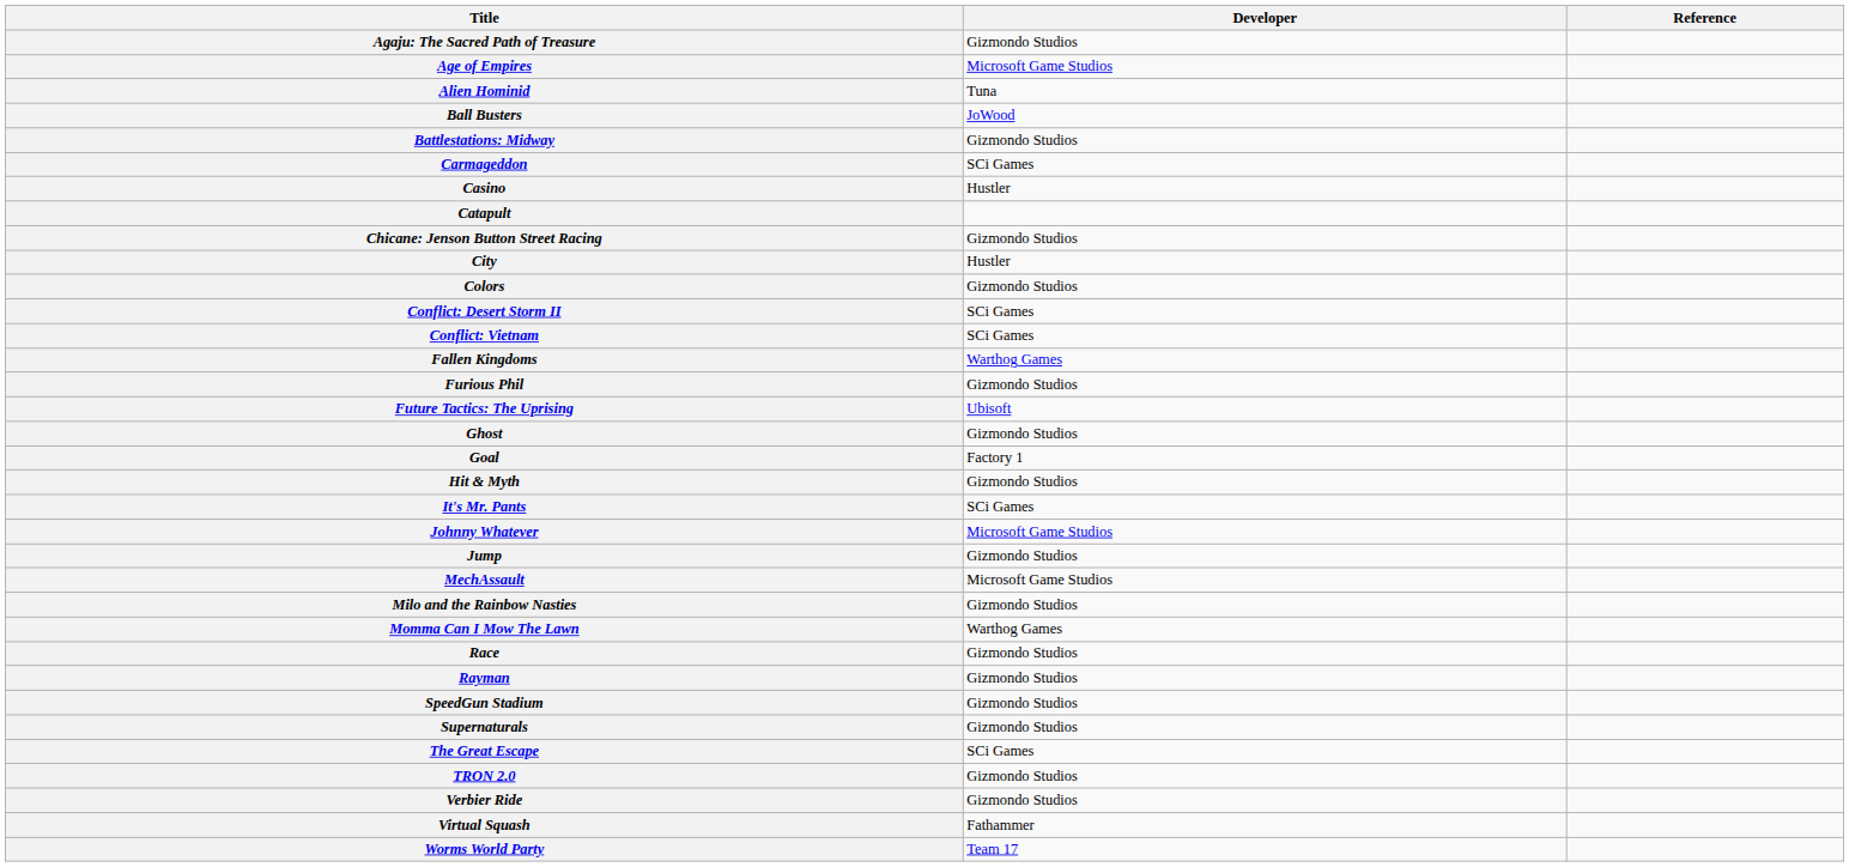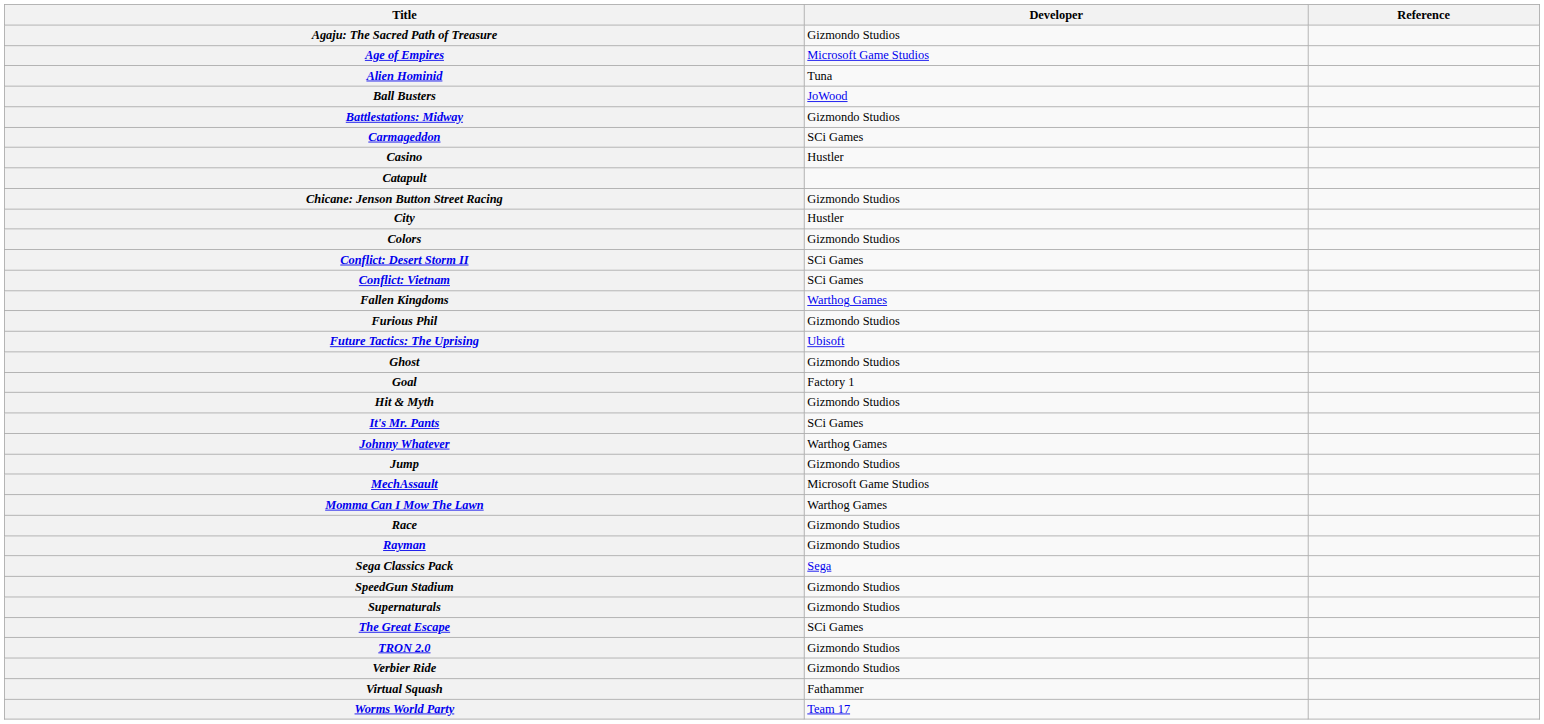 <table class="wikitable mw-collapsible mw-collapsed" style="min-width: 90%; font-size: 90%;">
 <tr>
 <th scope="col">Title</th>
 <th scope="col">Developer</th>
 <th scope="col">Reference</th>
 </tr>
 <tr>
 <th scope="row"><em>Agaju: The Sacred Path of Treasure</em></th>
 <td>Gizmondo Studios</td>
 <td></td>
 </tr>
 <tr>
 <th scope="row"><em><a href='#'>Age of Empires</a></em></th>
 <td><a href='#'>Microsoft Game Studios</a></td>
 <td></td>
 </tr>
 <tr>
 <th scope="row"><em><a href='#'>Alien Hominid</a></em></th>
 <td>Tuna</td>
 <td></td>
 </tr>
 <tr>
 <th scope="row"><em>Ball Busters</em></th>
 <td><a href='#'>JoWood</a></td>
 <td></td>
 </tr>
 <tr>
 <th scope="row"><em><a href='#'>Battlestations: Midway</a></em></th>
 <td>Gizmondo Studios</td>
 <td></td>
 </tr>
 <tr>
 <th scope="row"><em><a href='#'>Carmageddon</a></em></th>
 <td>SCi Games</td>
 <td></td>
 </tr>
 <tr>
 <th scope="row"><em>Casino</em></th>
 <td>Hustler</td>
 <td></td>
 </tr>
 <tr>
 <th scope="row"><em>Catapult</em></th>
 <td></td>
 <td></td>
 </tr>
 <tr>
 <th scope="row"><em>Chicane: Jenson Button Street Racing</em></th>
 <td>Gizmondo Studios</td>
 <td></td>
 </tr>
 <tr>
 <th scope="row"><em>City</em></th>
 <td>Hustler</td>
 <td></td>
 </tr>
 <tr>
 <th scope="row"><em>Colors</em></th>
 <td>Gizmondo Studios</td>
 <td></td>
 </tr>
 <tr>
 <th scope="row"><em><a href='#'>Conflict: Desert Storm II</a></em></th>
 <td>SCi Games</td>
 <td></td>
 </tr>
 <tr>
 <th scope="row"><em><a href='#'>Conflict: Vietnam</a></em></th>
 <td>SCi Games</td>
 <td></td>
 </tr>
 <tr>
 <th scope="row"><em>Fallen Kingdoms</em></th>
 <td><a href='#'>Warthog Games</a></td>
 <td></td>
 </tr>
 <tr>
 <th scope="row"><em>Furious Phil</em></th>
 <td>Gizmondo Studios</td>
 <td></td>
 </tr>
 <tr>
 <th scope="row"><em><a href='#'>Future Tactics: The Uprising</a></em></th>
 <td><a href='#'>Ubisoft</a></td>
 <td></td>
 </tr>
 <tr>
 <th scope="row"><em>Ghost</em></th>
 <td>Gizmondo Studios</td>
 <td></td>
 </tr>
 <tr>
 <th scope="row"><em>Goal</em></th>
 <td>Factory 1</td>
 <td></td>
 </tr>
 <tr>
 <th scope="row"><em>Hit & Myth</em></th>
 <td>Gizmondo Studios</td>
 <td></td>
 </tr>
 <tr>
 <th scope="row"><em><a href='#'>It's Mr. Pants</a></em></th>
 <td>SCi Games</td>
 <td></td>
 </tr>
 <tr>
 <th scope="row"><em><a href='#'>Johnny Whatever</a></em></th>
-<td><a href='#'>Microsoft Game Studios</a></td>
+<td>Warthog Games</td>
 <td></td>
 </tr>
 <tr>
 <th scope="row"><em>Jump</em></th>
 <td>Gizmondo Studios</td>
 <td></td>
 </tr>
 <tr>
 <th scope="row"><em><a href='#'>MechAssault</a></em></th>
 <td>Microsoft Game Studios</td>
-<td></td>
-</tr>
-<tr>
-<th scope="row"><em>Milo and the Rainbow Nasties</em></th>
-<td>Gizmondo Studios</td>
 <td></td>
 </tr>
 <tr>
 <th scope="row"><em><a href='#'>Momma Can I Mow The Lawn</a></em></th>
 <td>Warthog Games</td>
 <td></td>
 </tr>
 <tr>
 <th scope="row"><em>Race</em></th>
 <td>Gizmondo Studios</td>
 <td></td>
 </tr>
 <tr>
 <th scope="row"><em><a href='#'>Rayman</a></em></th>
 <td>Gizmondo Studios</td>
+<td></td>
+</tr>
+<tr>
+<th scope="row"><em>Sega Classics Pack</em></th>
+<td><a href='#'>Sega</a></td>
 <td></td>
 </tr>
 <tr>
 <th scope="row"><em>SpeedGun Stadium</em></th>
 <td>Gizmondo Studios</td>
 <td></td>
 </tr>
 <tr>
 <th scope="row"><em>Supernaturals</em></th>
 <td>Gizmondo Studios</td>
 <td></td>
 </tr>
 <tr>
 <th scope="row"><em><a href='#'>The Great Escape</a></em></th>
 <td>SCi Games</td>
 <td></td>
 </tr>
 <tr>
 <th scope="row"><em><a href='#'>TRON 2.0</a></em></th>
 <td>Gizmondo Studios</td>
 <td></td>
 </tr>
 <tr>
 <th scope="row"><em>Verbier Ride</em></th>
 <td>Gizmondo Studios</td>
 <td></td>
 </tr>
 <tr>
 <th scope="row"><em>Virtual Squash</em></th>
 <td>Fathammer</td>
 <td></td>
 </tr>
 <tr>
 <th scope="row"><em><a href='#'>Worms World Party</a></em></th>
 <td><a href='#'>Team 17</a></td>
 <td></td>
 </tr>
 </table>
